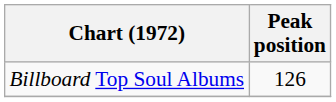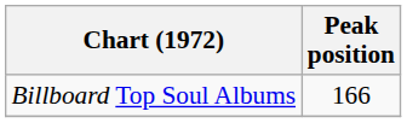 <table class="wikitable">
 <tr>
 <th>Chart (1972)</th>
 <th>Peak<br>position</th>
 </tr>
 <tr>
 <td><em>Billboard</em> <a href='#'>Top Soul Albums</a></td>
-<td align=center>126</td>
+<td align=center>166</td>
 </tr>
 <tr>
 </tr>
 </table>
